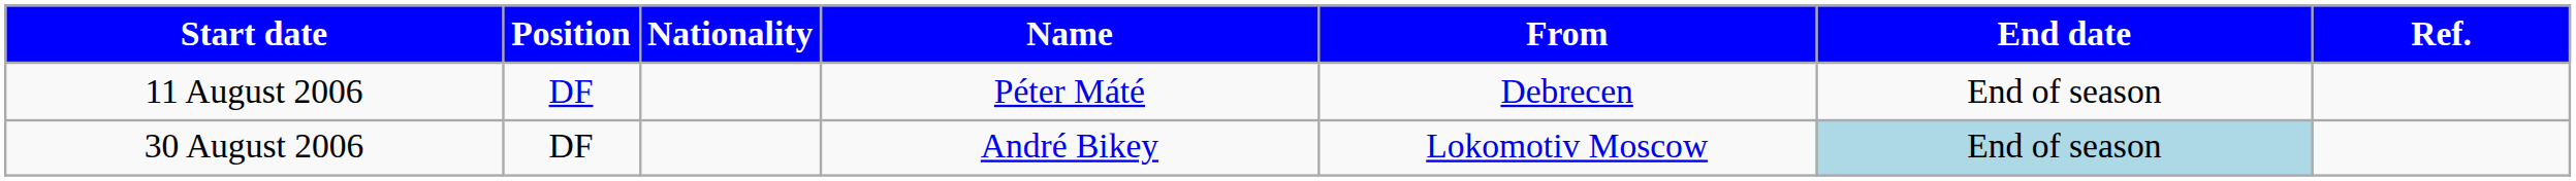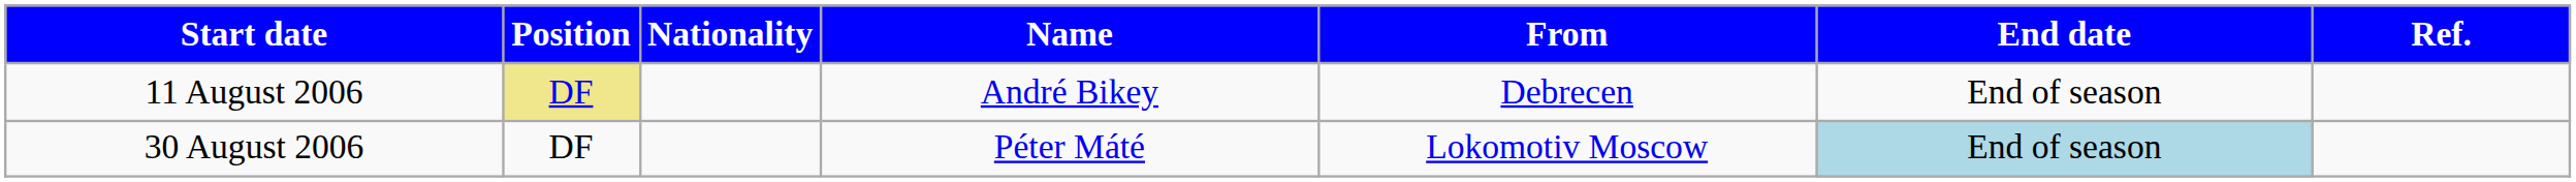 <table class="wikitable" style="text-align:center; font-size:90%">
 <tr>
 <th style="background:#00f; color:white; width:200px;">Start date</th>
 <th style="background:#00f; color:white; width:50px;">Position</th>
 <th style="background:#00f; color:white; width:50px;">Nationality</th>
 <th style="background:#00f; color:white; width:200px;">Name</th>
 <th style="background:#00f; color:white; width:200px;">From</th>
 <th style="background:#00f; color:white; width:200px;">End date</th>
 <th style="background:#00f; color:white; width:100px;">Ref.</th>
 </tr>
 <tr>
 <td>11 August 2006</td>
-<td><a href='#'>DF</a></td>
+<td style="background: khaki;"><a href='#'>DF</a></td>
 <td></td>
-<td><a href='#'>Péter Máté</a></td>
+<td><a href='#'>André Bikey</a></td>
 <td><a href='#'>Debrecen</a></td>
 <td>End of season</td>
 <td></td>
 </tr>
 <tr>
 <td>30 August 2006</td>
 <td>DF</td>
 <td></td>
-<td><a href='#'>André Bikey</a></td>
+<td><a href='#'>Péter Máté</a></td>
 <td><a href='#'>Lokomotiv Moscow</a></td>
 <td style="background: lightblue;">End of season</td>
 <td></td>
 </tr>
 </table>
